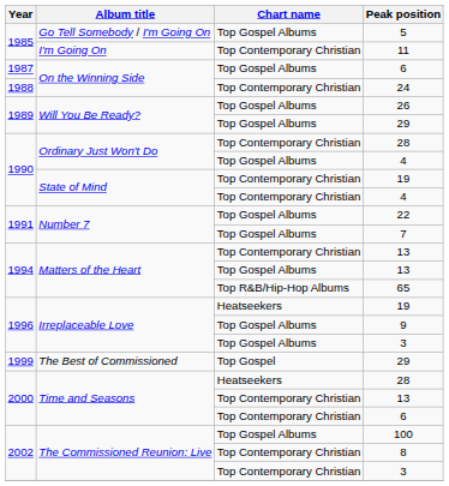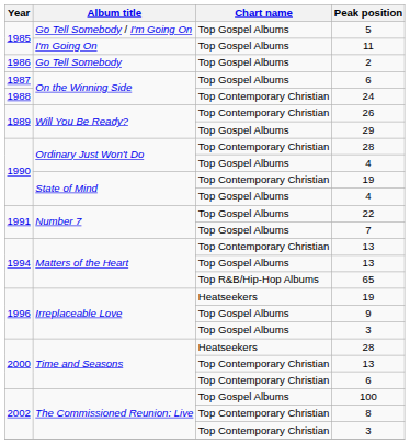 <table class="wikitable">
 <tr>
 <th>Year</th>
 <th><a href='#'>Album title</a></th>
 <th><a href='#'>Chart name</a></th>
 <th>Peak position</th>
 </tr>
 <tr>
 <td rowspan=2><a href='#'>1985</a></td>
 <td><a href='#'><em>Go Tell Somebody</em></a> / <em><a href='#'>I'm Going On</a></em></td>
 <td>Top Gospel Albums</td>
 <td align="center">5</td>
 </tr>
 <tr>
 <td><em><a href='#'>I'm Going On</a></em></td>
-<td>Top Contemporary Christian</td>
+<td>Top Gospel Albums</td>
 <td align="center">11</td>
+</tr>
+<tr>
+<td><a href='#'>1986</a></td>
+<td><a href='#'><em>Go Tell Somebody</em></a></td>
+<td>Top Gospel Albums</td>
+<td align="center">2</td>
 </tr>
 <tr>
 <td><a href='#'>1987</a></td>
 <td rowspan=2><em><a href='#'>On the Winning Side</a></em></td>
 <td>Top Gospel Albums</td>
 <td align="center">6</td>
 </tr>
 <tr>
 <td><a href='#'>1988</a></td>
 <td>Top Contemporary Christian</td>
 <td align="center">24</td>
 </tr>
 <tr>
 <td rowspan=2><a href='#'>1989</a></td>
 <td rowspan=2><em><a href='#'>Will You Be Ready?</a></em></td>
-<td>Top Gospel Albums</td>
+<td>Top Contemporary Christian</td>
 <td align="center">26</td>
 </tr>
 <tr>
 <td>Top Gospel Albums</td>
 <td align="center">29</td>
 </tr>
 <tr>
 <td rowspan=4><a href='#'>1990</a></td>
 <td rowspan=2><em><a href='#'>Ordinary Just Won't Do</a></em></td>
 <td>Top Contemporary Christian</td>
 <td align="center">28</td>
 </tr>
 <tr>
 <td>Top Gospel Albums</td>
 <td align="center">4</td>
 </tr>
 <tr>
 <td rowspan=2><em><a href='#'>State of Mind</a></em></td>
 <td>Top Contemporary Christian</td>
 <td align="center">19</td>
 </tr>
 <tr>
-<td>Top Contemporary Christian</td>
+<td>Top Gospel Albums</td>
 <td align="center">4</td>
 </tr>
 <tr>
 <td rowspan=2><a href='#'>1991</a></td>
 <td rowspan=2><em><a href='#'>Number 7</a></em></td>
 <td>Top Gospel Albums</td>
 <td align="center">22</td>
 </tr>
 <tr>
 <td>Top Gospel Albums</td>
 <td align="center">7</td>
 </tr>
 <tr>
 <td rowspan=3><a href='#'>1994</a></td>
 <td rowspan=3><em><a href='#'>Matters of the Heart</a></em></td>
 <td>Top Contemporary Christian</td>
 <td align="center">13</td>
 </tr>
 <tr>
 <td>Top Gospel Albums</td>
 <td align="center">13</td>
 </tr>
 <tr>
 <td>Top R&B/Hip-Hop Albums</td>
 <td align="center">65</td>
 </tr>
 <tr>
 <td rowspan=3><a href='#'>1996</a></td>
 <td rowspan=3><em><a href='#'>Irreplaceable Love</a></em></td>
 <td>Heatseekers</td>
 <td align="center">19</td>
 </tr>
 <tr>
 <td>Top Gospel Albums</td>
 <td align="center">9</td>
 </tr>
 <tr>
 <td>Top Gospel Albums</td>
 <td align="center">3</td>
 </tr>
 <tr>
-<td><a href='#'>1999</a></td>
-<td><em>The Best of Commissioned</em></td>
-<td>Top Gospel</td>
-<td align="center">29</td>
-</tr>
-<tr>
 <td rowspan=3><a href='#'>2000</a></td>
 <td rowspan=3><em><a href='#'>Time and Seasons</a></em></td>
 <td>Heatseekers</td>
 <td align="center">28</td>
 </tr>
 <tr>
 <td>Top Contemporary Christian</td>
 <td align="center">13</td>
 </tr>
 <tr>
 <td>Top Contemporary Christian</td>
 <td align="center">6</td>
 </tr>
 <tr>
 <td rowspan=3><a href='#'>2002</a></td>
 <td rowspan=3><em><a href='#'>The Commissioned Reunion: Live</a></em> </td>
 <td>Top Gospel Albums</td>
 <td align="center">100</td>
 </tr>
 <tr>
 <td>Top Contemporary Christian</td>
 <td align="center">8</td>
 </tr>
 <tr>
 <td>Top Contemporary Christian</td>
 <td align="center">3</td>
 </tr>
 <tr>
 </tr>
 </table>
